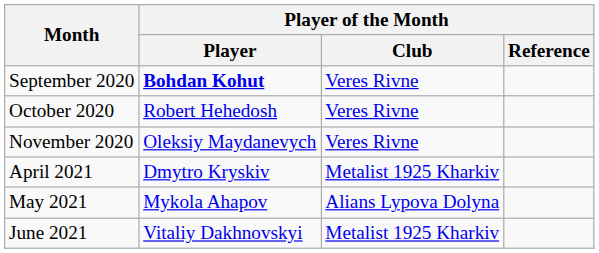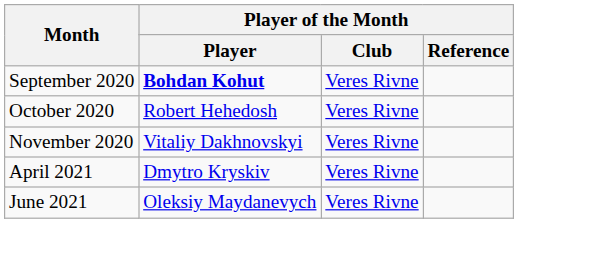 <table class="wikitable">
 <tr>
 <th rowspan="2">Month</th>
 <th colspan="3">Player of the Month</th>
 </tr>
 <tr>
 <th>Player</th>
 <th>Club</th>
 <th>Reference</th>
 </tr>
 <tr>
 <td>September 2020</td>
 <td><strong> <a href='#'>Bohdan Kohut</a></strong></td>
 <td><a href='#'>Veres Rivne</a></td>
 <td align=center></td>
 </tr>
 <tr>
 <td>October 2020</td>
 <td> <a href='#'>Robert Hehedosh</a></td>
 <td><a href='#'>Veres Rivne</a></td>
 <td align=center></td>
 </tr>
 <tr>
 <td>November 2020</td>
-<td> <a href='#'>Oleksiy Maydanevych</a></td>
+<td> <a href='#'>Vitaliy Dakhnovskyi</a></td>
 <td><a href='#'>Veres Rivne</a></td>
 <td align=center></td>
 </tr>
 <tr>
 <td>April 2021</td>
 <td> <a href='#'>Dmytro Kryskiv</a></td>
-<td><a href='#'>Metalist 1925 Kharkiv</a></td>
-<td align=center></td>
-</tr>
-<tr>
-<td>May 2021</td>
-<td> <a href='#'>Mykola Ahapov</a></td>
-<td><a href='#'>Alians Lypova Dolyna</a></td>
+<td><a href='#'>Veres Rivne</a></td>
 <td align=center></td>
 </tr>
 <tr>
 <td>June 2021</td>
-<td> <a href='#'>Vitaliy Dakhnovskyi</a></td>
-<td><a href='#'>Metalist 1925 Kharkiv</a></td>
+<td> <a href='#'>Oleksiy Maydanevych</a></td>
+<td><a href='#'>Veres Rivne</a></td>
 <td align=center></td>
 </tr>
 </table>
